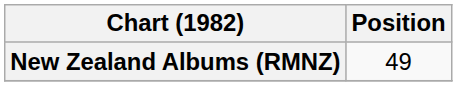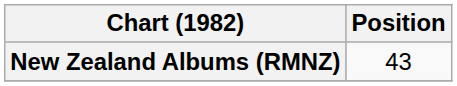 <table class="wikitable plainrowheaders" style="text-align:center">
 <tr>
 <th scope="col">Chart (1982)</th>
 <th scope="col">Position</th>
 </tr>
 <tr>
 <th scope="row">New Zealand Albums (RMNZ)</th>
-<td>49</td>
+<td>43</td>
 </tr>
 <tr>
 </tr>
 </table>
